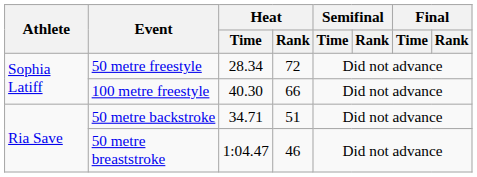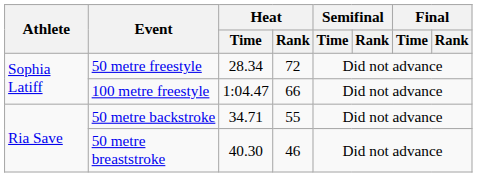 <table class="wikitable" style="text-align:center; font-size:90%; width:50%;">
 <tr>
 <th rowspan="2">Athlete</th>
 <th rowspan="2">Event</th>
 <th colspan="2">Heat</th>
 <th colspan="2">Semifinal</th>
 <th colspan="2">Final</th>
 </tr>
 <tr style="font-size:95%">
 <th>Time</th>
 <th>Rank</th>
 <th>Time</th>
 <th>Rank</th>
 <th>Time</th>
 <th>Rank</th>
 </tr>
 <tr>
 <td align=left rowspan=2><a href='#'>Sophia Latiff</a></td>
 <td align=left><a href='#'>50 metre freestyle</a></td>
 <td>28.34</td>
 <td>72</td>
 <td colspan=4>Did not advance</td>
 </tr>
 <tr>
 <td align=left><a href='#'>100 metre freestyle</a></td>
-<td>40.30</td>
+<td>1:04.47</td>
 <td>66</td>
 <td colspan=4>Did not advance</td>
 </tr>
 <tr>
 <td align=left rowspan=2><a href='#'>Ria Save</a></td>
 <td align=left><a href='#'>50 metre backstroke</a></td>
 <td>34.71</td>
-<td>51</td>
+<td>55</td>
 <td colspan=4>Did not advance</td>
 </tr>
 <tr>
 <td align=left><a href='#'>50 metre breaststroke</a></td>
-<td>1:04.47</td>
+<td>40.30</td>
 <td>46</td>
 <td colspan=4>Did not advance</td>
 </tr>
 </table>
